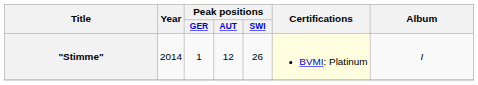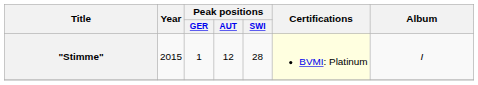 <table class="wikitable plainrowheaders" style="text-align:center;">
 <tr>
 <th scope="col" rowspan="2" style="width:15em;">Title</th>
 <th scope="col" rowspan="2" style="width:2em;">Year</th>
 <th scope="col" colspan="3">Peak positions</th>
 <th scope="col" rowspan="2">Certifications</th>
 <th scope="col" rowspan="2" style="width:10em;">Album</th>
 </tr>
 <tr>
 <th scope="col" style="width:3em;font-size:85%;"><a href='#'>GER</a><br></th>
 <th scope="col" style="width:3em;font-size:85%;"><a href='#'>AUT</a><br></th>
 <th scope="col" style="width:3em;font-size:85%;"><a href='#'>SWI</a><br></th>
 </tr>
 <tr>
 <th scope="row">"Stimme"</th>
-<td>2014</td>
+<td>2015</td>
 <td>1</td>
 <td>12</td>
-<td>26</td>
+<td>28</td>
 <td style="background: lightyellow;"><br><ul><li><a href='#'>BVMI</a>: Platinum</li></ul></td>
 <td><em>I</em></td>
 </tr>
 <tr>
 </tr>
 </table>
